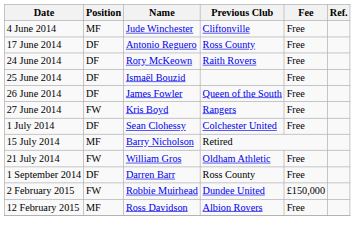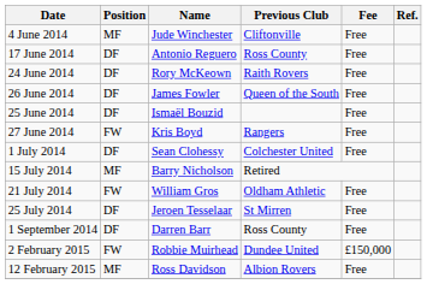 <table class="wikitable">
 <tr>
 <th>Date</th>
 <th>Position</th>
 <th>Name</th>
 <th>Previous Club</th>
 <th>Fee</th>
 <th>Ref.</th>
 </tr>
 <tr>
 <td>4 June 2014</td>
 <td>MF</td>
 <td> <a href='#'>Jude Winchester</a></td>
 <td> <a href='#'>Cliftonville</a></td>
 <td>Free</td>
 <td></td>
 </tr>
 <tr>
 <td>17 June 2014</td>
 <td>DF</td>
 <td> <a href='#'>Antonio Reguero</a></td>
 <td><a href='#'>Ross County</a></td>
 <td>Free</td>
 <td></td>
 </tr>
 <tr>
 <td>24 June 2014</td>
 <td>DF</td>
 <td> <a href='#'>Rory McKeown</a></td>
 <td><a href='#'>Raith Rovers</a></td>
 <td>Free</td>
 <td></td>
 </tr>
 <tr>
+<td>26 June 2014</td>
+<td>DF</td>
+<td><a href='#'>James Fowler</a></td>
+<td><a href='#'>Queen of the South</a></td>
+<td>Free</td>
+<td></td>
+</tr>
+<tr>
 <td>25 June 2014</td>
 <td>DF</td>
 <td> <a href='#'>Ismaël Bouzid</a></td>
 <td></td>
-<td>Free</td>
-<td></td>
-</tr>
-<tr>
-<td>26 June 2014</td>
-<td>DF</td>
-<td><a href='#'>James Fowler</a></td>
-<td><a href='#'>Queen of the South</a></td>
 <td>Free</td>
 <td></td>
 </tr>
 <tr>
 <td>27 June 2014</td>
 <td>FW</td>
 <td><a href='#'>Kris Boyd</a></td>
 <td><a href='#'>Rangers</a></td>
 <td>Free</td>
 <td></td>
 </tr>
 <tr>
 <td>1 July 2014</td>
 <td>DF</td>
 <td> <a href='#'>Sean Clohessy</a></td>
 <td> <a href='#'>Colchester United</a></td>
 <td>Free</td>
 <td></td>
 </tr>
 <tr>
 <td>15 July 2014</td>
 <td>MF</td>
 <td><a href='#'>Barry Nicholson</a></td>
 <td colspan=2>Retired</td>
 <td></td>
 </tr>
 <tr>
 <td>21 July 2014</td>
 <td>FW</td>
 <td> <a href='#'>William Gros</a></td>
 <td> <a href='#'>Oldham Athletic</a></td>
 <td>Free</td>
 <td></td>
 </tr>
 <tr>
+<td>25 July 2014</td>
+<td>DF</td>
+<td> <a href='#'>Jeroen Tesselaar</a></td>
+<td><a href='#'>St Mirren</a></td>
+<td>Free</td>
+<td></td>
+</tr>
+<tr>
 <td>1 September 2014</td>
 <td>DF</td>
 <td><a href='#'>Darren Barr</a></td>
 <td>Ross County</td>
 <td>Free</td>
 <td></td>
 </tr>
 <tr>
 <td>2 February 2015</td>
 <td>FW</td>
 <td><a href='#'>Robbie Muirhead</a></td>
 <td><a href='#'>Dundee United</a></td>
 <td>£150,000</td>
 <td></td>
 </tr>
 <tr>
 <td>12 February 2015</td>
 <td>MF</td>
 <td><a href='#'>Ross Davidson</a></td>
 <td><a href='#'>Albion Rovers</a></td>
 <td>Free</td>
 <td></td>
 </tr>
 <tr>
 </tr>
 </table>
